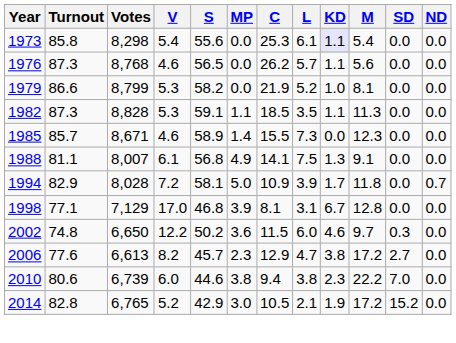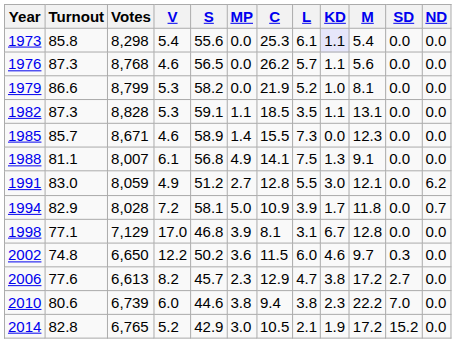 <table class="wikitable sortable" style="font-size: 95%;">
 <tr>
 <th>Year</th>
 <th>Turnout</th>
 <th>Votes</th>
 <th><a href='#'>V</a></th>
 <th><a href='#'>S</a></th>
 <th><a href='#'>MP</a></th>
 <th><a href='#'>C</a></th>
 <th><a href='#'>L</a></th>
 <th><a href='#'>KD</a></th>
 <th><a href='#'>M</a></th>
 <th><a href='#'>SD</a></th>
 <th><a href='#'>ND</a></th>
 </tr>
 <tr>
 <td><a href='#'>1973</a></td>
 <td>85.8</td>
 <td>8,298</td>
 <td>5.4</td>
 <td>55.6</td>
 <td>0.0</td>
 <td>25.3</td>
 <td>6.1</td>
 <td style="background: lavender;">1.1</td>
 <td>5.4</td>
 <td>0.0</td>
 <td>0.0</td>
 </tr>
 <tr>
 <td><a href='#'>1976</a></td>
 <td>87.3</td>
 <td>8,768</td>
 <td>4.6</td>
 <td>56.5</td>
 <td>0.0</td>
 <td>26.2</td>
 <td>5.7</td>
 <td>1.1</td>
 <td>5.6</td>
 <td>0.0</td>
 <td>0.0</td>
 </tr>
 <tr>
 <td><a href='#'>1979</a></td>
 <td>86.6</td>
 <td>8,799</td>
 <td>5.3</td>
 <td>58.2</td>
 <td>0.0</td>
 <td>21.9</td>
 <td>5.2</td>
 <td>1.0</td>
 <td>8.1</td>
 <td>0.0</td>
 <td>0.0</td>
 </tr>
 <tr>
 <td><a href='#'>1982</a></td>
 <td>87.3</td>
 <td>8,828</td>
 <td>5.3</td>
 <td>59.1</td>
 <td>1.1</td>
 <td>18.5</td>
 <td>3.5</td>
 <td>1.1</td>
-<td>11.3</td>
+<td>13.1</td>
 <td>0.0</td>
 <td>0.0</td>
 </tr>
 <tr>
 <td><a href='#'>1985</a></td>
 <td>85.7</td>
 <td>8,671</td>
 <td>4.6</td>
 <td>58.9</td>
 <td>1.4</td>
 <td>15.5</td>
 <td>7.3</td>
 <td>0.0</td>
 <td>12.3</td>
 <td>0.0</td>
 <td>0.0</td>
 </tr>
 <tr>
 <td><a href='#'>1988</a></td>
 <td>81.1</td>
 <td>8,007</td>
 <td>6.1</td>
 <td>56.8</td>
 <td>4.9</td>
 <td>14.1</td>
 <td>7.5</td>
 <td>1.3</td>
 <td>9.1</td>
 <td>0.0</td>
 <td>0.0</td>
+</tr>
+<tr>
+<td><a href='#'>1991</a></td>
+<td>83.0</td>
+<td>8,059</td>
+<td>4.9</td>
+<td>51.2</td>
+<td>2.7</td>
+<td>12.8</td>
+<td>5.5</td>
+<td>3.0</td>
+<td>12.1</td>
+<td>0.0</td>
+<td>6.2</td>
 </tr>
 <tr>
 <td><a href='#'>1994</a></td>
 <td>82.9</td>
 <td>8,028</td>
 <td>7.2</td>
 <td>58.1</td>
 <td>5.0</td>
 <td>10.9</td>
 <td>3.9</td>
 <td>1.7</td>
 <td>11.8</td>
 <td>0.0</td>
 <td>0.7</td>
 </tr>
 <tr>
 <td><a href='#'>1998</a></td>
 <td>77.1</td>
 <td>7,129</td>
 <td>17.0</td>
 <td>46.8</td>
 <td>3.9</td>
 <td>8.1</td>
 <td>3.1</td>
 <td>6.7</td>
 <td>12.8</td>
 <td>0.0</td>
 <td>0.0</td>
 </tr>
 <tr>
 <td><a href='#'>2002</a></td>
 <td>74.8</td>
 <td>6,650</td>
 <td>12.2</td>
 <td>50.2</td>
 <td>3.6</td>
 <td>11.5</td>
 <td>6.0</td>
 <td>4.6</td>
 <td>9.7</td>
 <td>0.3</td>
 <td>0.0</td>
 </tr>
 <tr>
 <td><a href='#'>2006</a></td>
 <td>77.6</td>
 <td>6,613</td>
 <td>8.2</td>
 <td>45.7</td>
 <td>2.3</td>
 <td>12.9</td>
 <td>4.7</td>
 <td>3.8</td>
 <td>17.2</td>
 <td>2.7</td>
 <td>0.0</td>
 </tr>
 <tr>
 <td><a href='#'>2010</a></td>
 <td>80.6</td>
 <td>6,739</td>
 <td>6.0</td>
 <td>44.6</td>
 <td>3.8</td>
 <td>9.4</td>
 <td>3.8</td>
 <td>2.3</td>
 <td>22.2</td>
 <td>7.0</td>
 <td>0.0</td>
 </tr>
 <tr>
 <td><a href='#'>2014</a></td>
 <td>82.8</td>
 <td>6,765</td>
 <td>5.2</td>
 <td>42.9</td>
 <td>3.0</td>
 <td>10.5</td>
 <td>2.1</td>
 <td>1.9</td>
 <td>17.2</td>
 <td>15.2</td>
 <td>0.0</td>
 </tr>
 </table>
